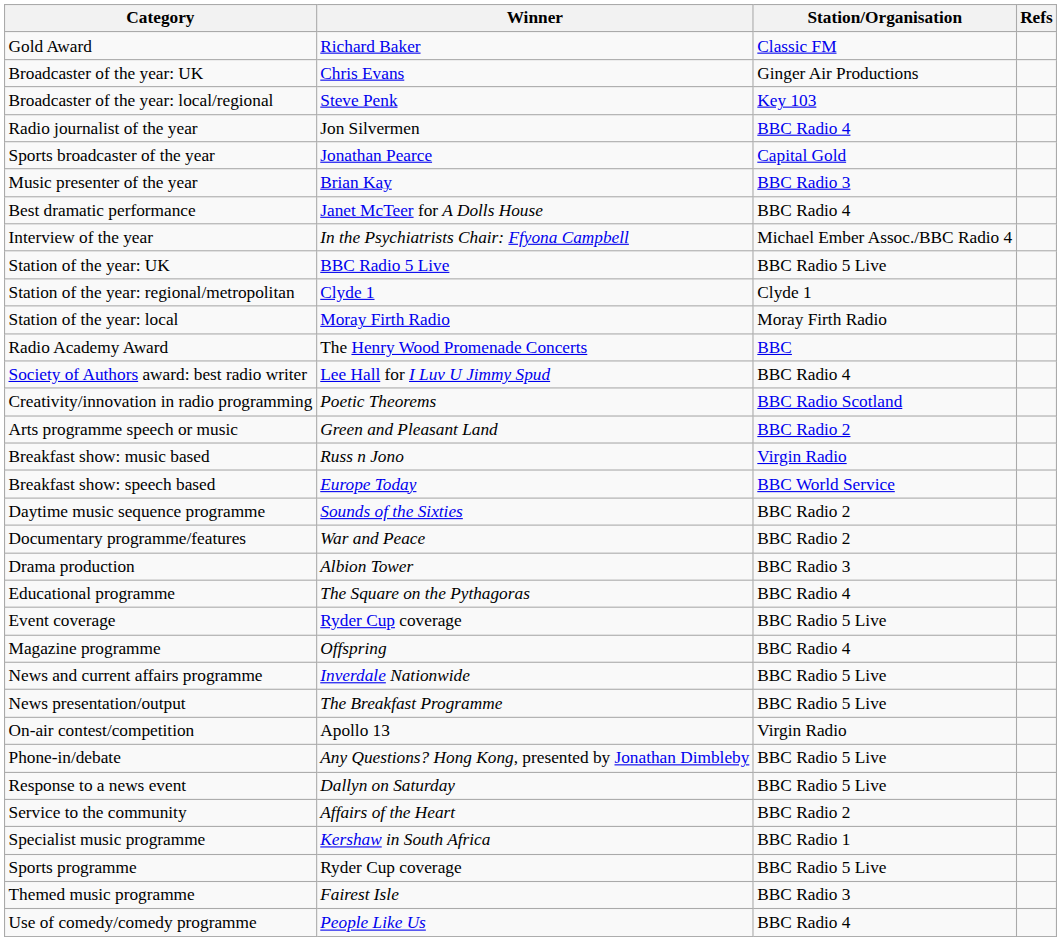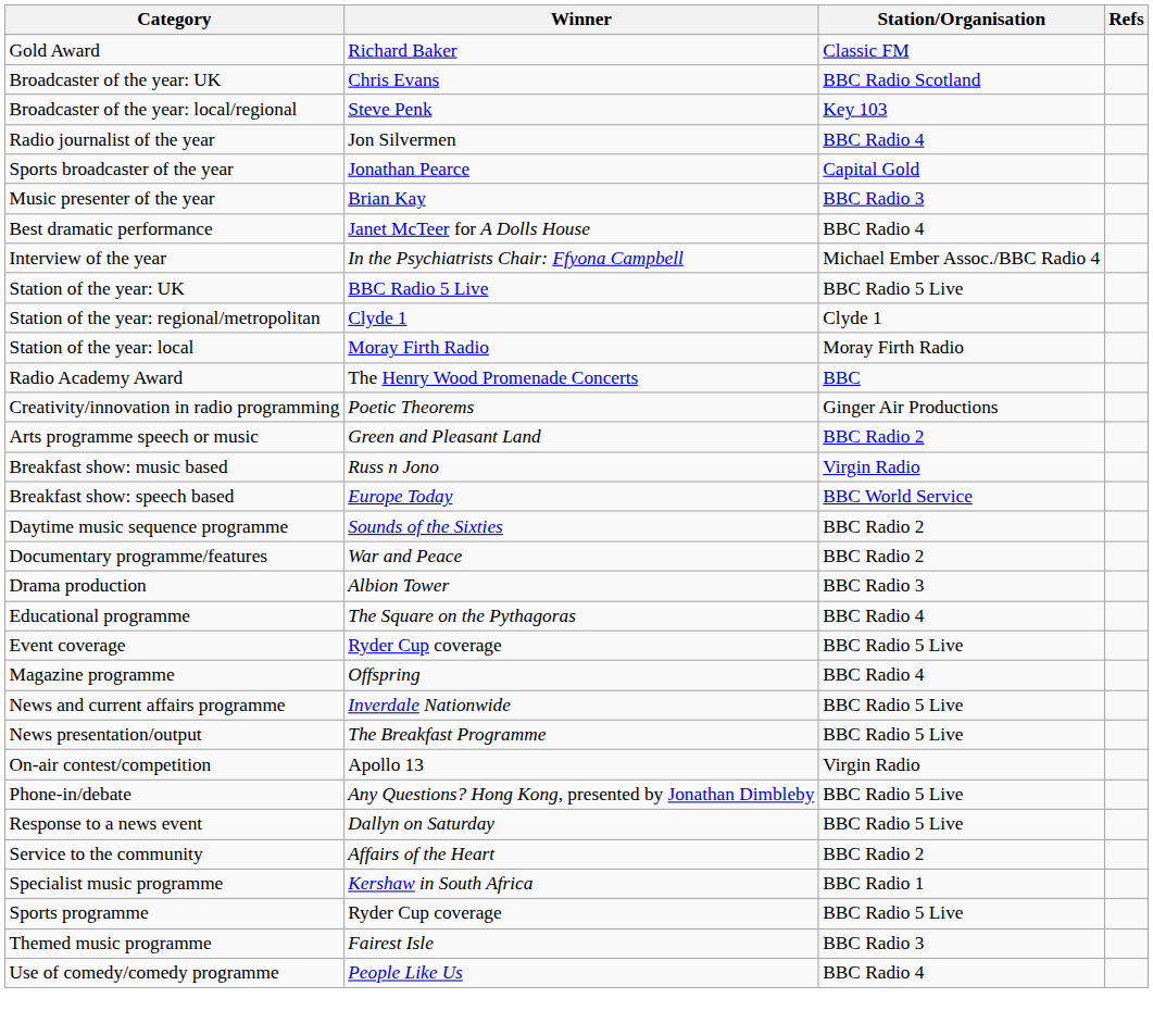 <table class="wikitable sortable">
 <tr>
 <th class=unsortable>Category</th>
 <th class=unsortable>Winner</th>
 <th>Station/Organisation</th>
 <th class=unsortable>Refs</th>
 </tr>
 <tr>
 <td>Gold Award</td>
 <td><a href='#'>Richard Baker</a></td>
 <td><a href='#'>Classic FM</a></td>
 <td></td>
 </tr>
 <tr>
 <td>Broadcaster of the year: UK</td>
 <td><a href='#'>Chris Evans</a></td>
-<td>Ginger Air Productions</td>
+<td><a href='#'>BBC Radio Scotland</a></td>
 <td></td>
 </tr>
 <tr>
 <td>Broadcaster of the year: local/regional</td>
 <td><a href='#'>Steve Penk</a></td>
 <td><a href='#'>Key 103</a></td>
 <td></td>
 </tr>
 <tr>
 <td>Radio journalist of the year</td>
 <td>Jon Silvermen</td>
 <td><a href='#'>BBC Radio 4</a></td>
 <td></td>
 </tr>
 <tr>
 <td>Sports broadcaster of the year</td>
 <td><a href='#'>Jonathan Pearce</a></td>
 <td><a href='#'>Capital Gold</a></td>
 <td></td>
 </tr>
 <tr>
 <td>Music presenter of the year</td>
 <td><a href='#'>Brian Kay</a></td>
 <td><a href='#'>BBC Radio 3</a></td>
 <td></td>
 </tr>
 <tr>
 <td>Best dramatic performance</td>
 <td><a href='#'>Janet McTeer</a> for <em>A Dolls House</em></td>
 <td>BBC Radio 4</td>
 <td></td>
 </tr>
 <tr>
 <td>Interview of the year</td>
 <td><em>In the Psychiatrists Chair: <a href='#'>Ffyona Campbell</a></em></td>
 <td>Michael Ember Assoc./BBC Radio 4</td>
 <td></td>
 </tr>
 <tr>
 <td>Station of the year: UK</td>
 <td><a href='#'>BBC Radio 5 Live</a></td>
 <td>BBC Radio 5 Live</td>
 <td></td>
 </tr>
 <tr>
 <td>Station of the year: regional/metropolitan</td>
 <td><a href='#'>Clyde 1</a></td>
 <td>Clyde 1</td>
 <td></td>
 </tr>
 <tr>
 <td>Station of the year: local</td>
 <td><a href='#'>Moray Firth Radio</a></td>
 <td>Moray Firth Radio</td>
 <td></td>
 </tr>
 <tr>
 <td>Radio Academy Award</td>
 <td>The <a href='#'>Henry Wood Promenade Concerts</a></td>
 <td><a href='#'>BBC</a></td>
 <td></td>
 </tr>
 <tr>
-<td><a href='#'>Society of Authors</a> award: best radio writer</td>
-<td><a href='#'>Lee Hall</a> for <em><a href='#'>I Luv U Jimmy Spud</a></em></td>
-<td>BBC Radio 4</td>
-<td></td>
-</tr>
-<tr>
 <td>Creativity/innovation in radio programming</td>
 <td><em>Poetic Theorems</em></td>
-<td><a href='#'>BBC Radio Scotland</a></td>
+<td>Ginger Air Productions</td>
 <td></td>
 </tr>
 <tr>
 <td>Arts programme speech or music</td>
 <td><em>Green and Pleasant Land</em></td>
 <td><a href='#'>BBC Radio 2</a></td>
 <td></td>
 </tr>
 <tr>
 <td>Breakfast show: music based</td>
 <td><em>Russ n Jono</em></td>
 <td><a href='#'>Virgin Radio</a></td>
 <td></td>
 </tr>
 <tr>
 <td>Breakfast show: speech based</td>
 <td><em><a href='#'>Europe Today</a></em></td>
 <td><a href='#'>BBC World Service</a></td>
 <td></td>
 </tr>
 <tr>
 <td>Daytime music sequence programme</td>
 <td><em><a href='#'>Sounds of the Sixties</a></em></td>
 <td>BBC Radio 2</td>
 <td></td>
 </tr>
 <tr>
 <td>Documentary programme/features</td>
 <td><em>War and Peace</em></td>
 <td>BBC Radio 2</td>
 <td></td>
 </tr>
 <tr>
 <td>Drama production</td>
 <td><em>Albion Tower</em></td>
 <td>BBC Radio 3</td>
 <td></td>
 </tr>
 <tr>
 <td>Educational programme</td>
 <td><em>The Square on the Pythagoras</em></td>
 <td>BBC Radio 4</td>
 <td></td>
 </tr>
 <tr>
 <td>Event coverage</td>
 <td><a href='#'>Ryder Cup</a> coverage</td>
 <td>BBC Radio 5 Live</td>
 <td></td>
 </tr>
 <tr>
 <td>Magazine programme</td>
 <td><em>Offspring</em></td>
 <td>BBC Radio 4</td>
 <td></td>
 </tr>
 <tr>
 <td>News and current affairs programme</td>
 <td><em><a href='#'>Inverdale</a> Nationwide</em></td>
 <td>BBC Radio 5 Live</td>
 <td></td>
 </tr>
 <tr>
 <td>News presentation/output</td>
 <td><em>The Breakfast Programme</em></td>
 <td>BBC Radio 5 Live</td>
 <td></td>
 </tr>
 <tr>
 <td>On-air contest/competition</td>
 <td>Apollo 13</td>
 <td>Virgin Radio</td>
 <td></td>
 </tr>
 <tr>
 <td>Phone-in/debate</td>
 <td><em>Any Questions? Hong Kong</em>, presented by <a href='#'>Jonathan Dimbleby</a></td>
 <td>BBC Radio 5 Live</td>
 <td></td>
 </tr>
 <tr>
 <td>Response to a news event</td>
 <td><em>Dallyn on Saturday</em></td>
 <td>BBC Radio 5 Live</td>
 <td></td>
 </tr>
 <tr>
 <td>Service to the community</td>
 <td><em>Affairs of the Heart</em></td>
 <td>BBC Radio 2</td>
 <td></td>
 </tr>
 <tr>
 <td>Specialist music programme</td>
 <td><em><a href='#'>Kershaw</a> in South Africa</em></td>
 <td>BBC Radio 1</td>
 <td></td>
 </tr>
 <tr>
 <td>Sports programme</td>
 <td>Ryder Cup coverage</td>
 <td>BBC Radio 5 Live</td>
 <td></td>
 </tr>
 <tr>
 <td>Themed music programme</td>
 <td><em>Fairest Isle</em></td>
 <td>BBC Radio 3</td>
 <td></td>
 </tr>
 <tr>
 <td>Use of comedy/comedy programme</td>
 <td><em><a href='#'>People Like Us</a></em></td>
 <td>BBC Radio 4</td>
 <td></td>
 </tr>
 </table>
